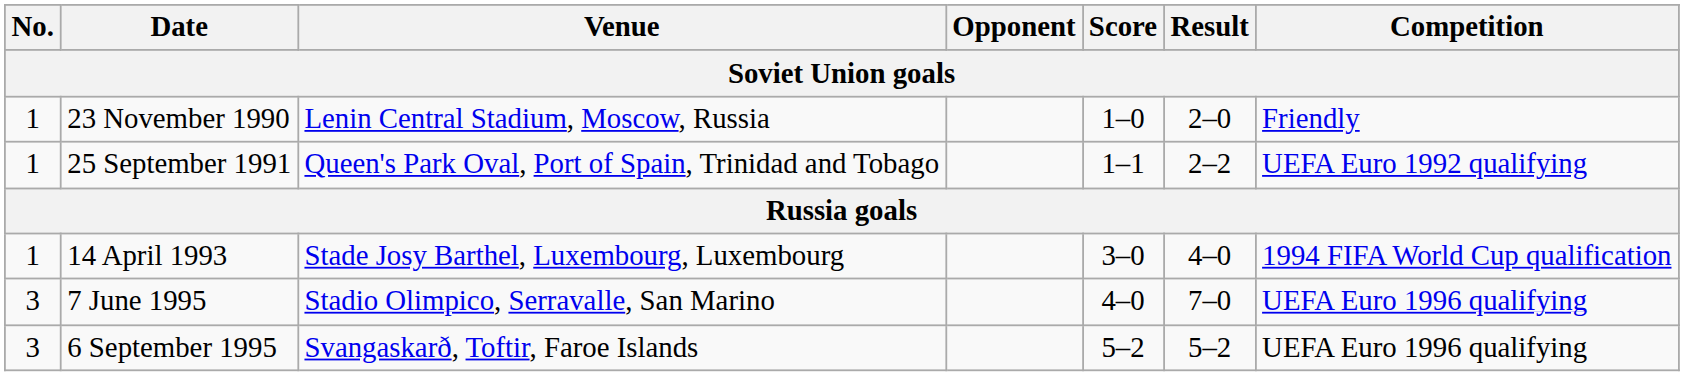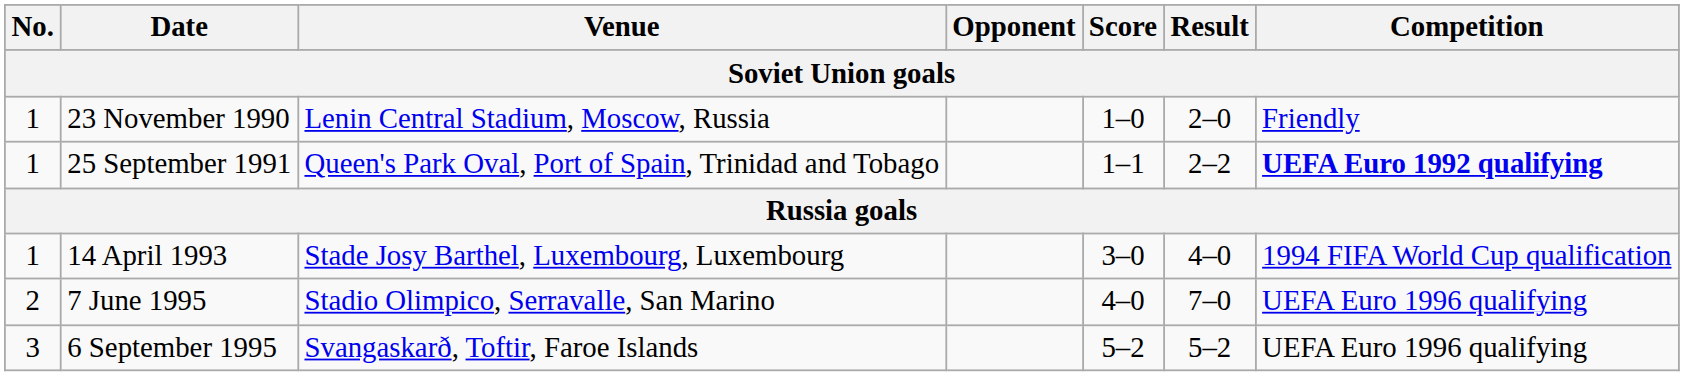 <table class="wikitable sortable">
 <tr>
 <th scope="col">No.</th>
 <th scope="col">Date</th>
 <th scope="col">Venue</th>
 <th scope="col">Opponent</th>
 <th scope="col">Score</th>
 <th scope="col">Result</th>
 <th scope="col">Competition</th>
 </tr>
 <tr>
 <th colspan="7">Soviet Union goals</th>
 </tr>
 <tr>
 <td align="center">1</td>
 <td>23 November 1990</td>
 <td><a href='#'>Lenin Central Stadium</a>, <a href='#'>Moscow</a>, Russia</td>
 <td></td>
 <td align="center">1–0</td>
 <td align="center">2–0</td>
 <td><a href='#'>Friendly</a></td>
 </tr>
 <tr>
 <td align="center">1</td>
 <td>25 September 1991</td>
 <td><a href='#'>Queen's Park Oval</a>, <a href='#'>Port of Spain</a>, Trinidad and Tobago</td>
 <td></td>
 <td align="center">1–1</td>
 <td align="center">2–2</td>
-<td><a href='#'>UEFA Euro 1992 qualifying</a></td>
+<td><strong><a href='#'>UEFA Euro 1992 qualifying</a></strong></td>
 </tr>
 <tr>
 <th colspan="7">Russia goals</th>
 </tr>
 <tr>
 <td align="center">1</td>
 <td>14 April 1993</td>
 <td><a href='#'>Stade Josy Barthel</a>, <a href='#'>Luxembourg</a>, Luxembourg</td>
 <td></td>
 <td align="center">3–0</td>
 <td align="center">4–0</td>
 <td><a href='#'>1994 FIFA World Cup qualification</a></td>
 </tr>
 <tr>
-<td align="center">3</td>
+<td align="center">2</td>
 <td>7 June 1995</td>
 <td><a href='#'>Stadio Olimpico</a>, <a href='#'>Serravalle</a>, San Marino</td>
 <td></td>
 <td align="center">4–0</td>
 <td align="center">7–0</td>
 <td><a href='#'>UEFA Euro 1996 qualifying</a></td>
 </tr>
 <tr>
 <td align="center">3</td>
 <td>6 September 1995</td>
 <td><a href='#'>Svangaskarð</a>, <a href='#'>Toftir</a>, Faroe Islands</td>
 <td></td>
 <td align="center">5–2</td>
 <td align="center">5–2</td>
 <td>UEFA Euro 1996 qualifying</td>
 </tr>
 </table>
